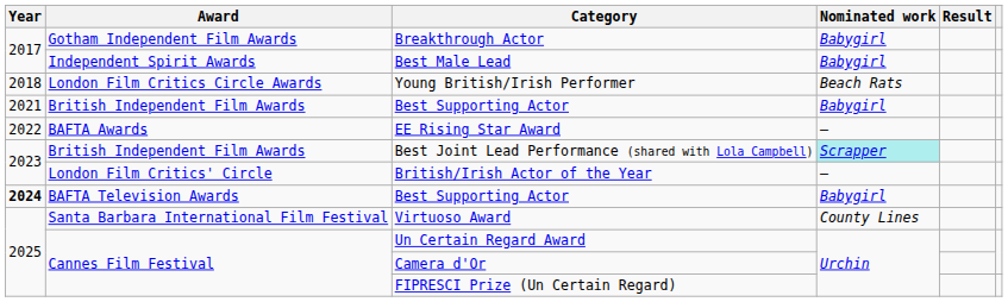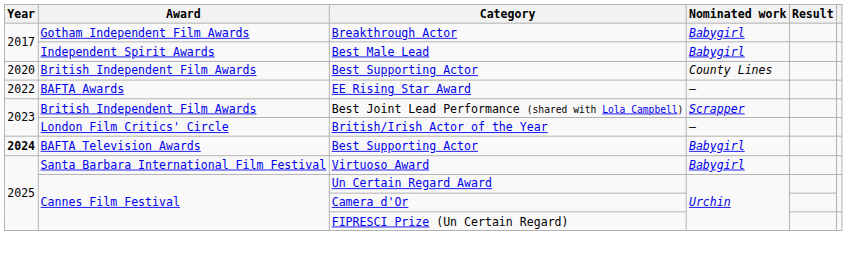 <table class="wikitable sortable plainrowheaders">
 <tr>
 <th>Year</th>
 <th>Award</th>
 <th>Category</th>
 <th>Nominated work</th>
 <th>Result</th>
 <th class="unsortable"></th>
 </tr>
 <tr>
 <td rowspan="2">2017</td>
 <td><a href='#'>Gotham Independent Film Awards</a></td>
 <td><a href='#'>Breakthrough Actor</a></td>
 <td><em><a href='#'>Babygirl</a></em></td>
 <td></td>
 <td style="text-align:center;"></td>
 </tr>
 <tr>
 <td><a href='#'>Independent Spirit Awards</a></td>
 <td><a href='#'>Best Male Lead</a></td>
 <td><em><a href='#'>Babygirl</a></em></td>
 <td></td>
 <td style="text-align:center;"></td>
 </tr>
 <tr>
-<td>2018</td>
-<td><a href='#'>London Film Critics Circle Awards</a></td>
-<td>Young British/Irish Performer</td>
-<td><em>Beach Rats</em></td>
-<td></td>
-<td style="text-align:center;"></td>
-</tr>
-<tr>
-<td>2021</td>
+<td>2020</td>
 <td><a href='#'>British Independent Film Awards</a></td>
 <td><a href='#'>Best Supporting Actor</a></td>
-<td><em><a href='#'>Babygirl</a></em></td>
+<td><em>County Lines</em></td>
 <td></td>
 <td style="text-align:center;"></td>
 </tr>
 <tr>
 <td>2022</td>
 <td><a href='#'>BAFTA Awards</a></td>
 <td><a href='#'>EE Rising Star Award</a></td>
 <td>—</td>
 <td></td>
 <td style="text-align:center;"></td>
 </tr>
 <tr>
 <td rowspan="2">2023</td>
 <td><a href='#'>British Independent Film Awards</a></td>
 <td>Best Joint Lead Performance <small>(shared with <a href='#'>Lola Campbell</a>)</small></td>
-<td style="background: paleturquoise;"><em><a href='#'>Scrapper</a></em></td>
+<td><em><a href='#'>Scrapper</a></em></td>
 <td></td>
 <td style="text-align:center;"></td>
 </tr>
 <tr>
 <td><a href='#'>London Film Critics' Circle</a></td>
 <td><a href='#'>British/Irish Actor of the Year</a></td>
 <td>—</td>
 <td></td>
 <td style="text-align:center;"></td>
 </tr>
 <tr>
 <td><strong>2024</strong></td>
 <td><a href='#'>BAFTA Television Awards</a></td>
 <td><a href='#'>Best Supporting Actor</a></td>
 <td><em><a href='#'>Babygirl</a></em></td>
 <td></td>
 <td style="text-align:center;"></td>
 </tr>
 <tr>
 <td rowspan="4">2025</td>
 <td><a href='#'>Santa Barbara International Film Festival</a></td>
 <td><a href='#'>Virtuoso Award</a></td>
-<td><em>County Lines</em></td>
+<td><em><a href='#'>Babygirl</a></em></td>
 <td></td>
 <td style="text-align:center;"></td>
 </tr>
 <tr>
 <td rowspan="3" scope="row"><a href='#'>Cannes Film Festival</a></td>
 <td><a href='#'>Un Certain Regard Award</a></td>
 <td rowspan="3"><em><a href='#'>Urchin</a></em></td>
 <td></td>
 <td style="text-align:center;" rowspan="2"></td>
 </tr>
 <tr>
 <td><a href='#'>Camera d'Or</a></td>
 <td></td>
 </tr>
 <tr>
 <td><a href='#'>FIPRESCI Prize</a> (Un Certain Regard)</td>
 <td></td>
 <td style="text-align:center;"></td>
 </tr>
 </table>
